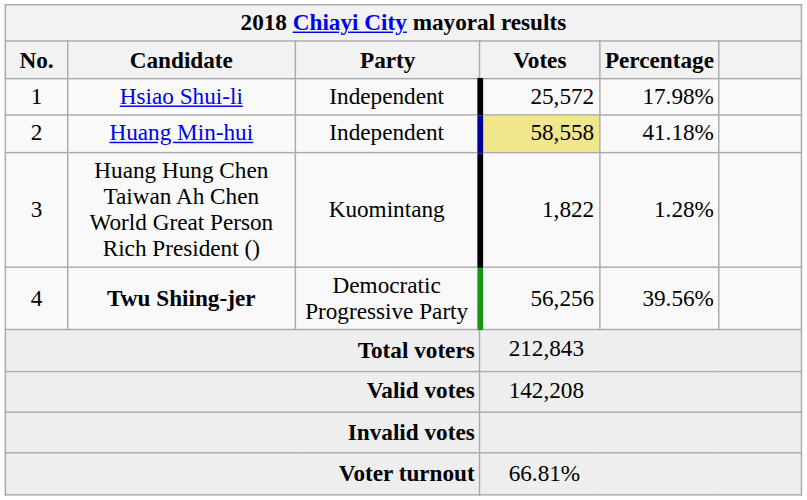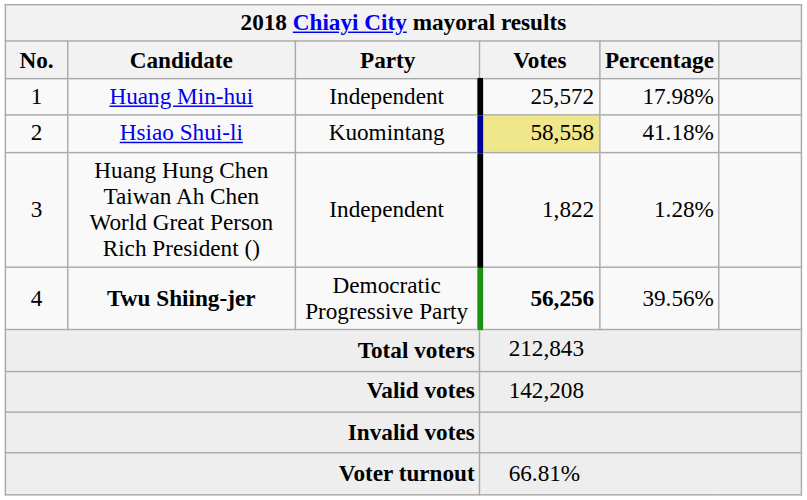 <table class="wikitable collapsible" style="margin:1em auto; text-align:center">
 <tr>
 <th colspan="6">2018 <a href='#'>Chiayi City</a> mayoral results</th>
 </tr>
 <tr>
 <th width=35>No.</th>
 <th width=150>Candidate</th>
 <th width=120>Party</th>
 <th width=75>Votes</th>
 <th width=75>Percentage</th>
 <th width=49></th>
 </tr>
 <tr>
 <td>1</td>
-<td><a href='#'>Hsiao Shui-li</a></td>
+<td><a href='#'>Huang Min-hui</a></td>
 <td> Independent</td>
 <td style="border-left:4px solid #000000;" align="right">25,572</td>
 <td align="right">17.98%</td>
 <td align="center"></td>
 </tr>
 <tr>
 <td>2</td>
-<td><a href='#'>Huang Min-hui</a></td>
-<td> Independent</td>
+<td><a href='#'>Hsiao Shui-li</a></td>
+<td> Kuomintang</td>
 <td style="background: khaki; border-left:4px solid #000099;" align="right">58,558</td>
 <td align="right">41.18%</td>
 <td align="center"></td>
 </tr>
 <tr>
 <td>3</td>
 <td>Huang Hung Chen Taiwan Ah Chen World Great Person Rich President ()</td>
-<td> Kuomintang</td>
+<td> Independent</td>
 <td style="border-left:4px solid #000000;" align="right">1,822</td>
 <td align="right">1.28%</td>
 <td align="center"></td>
 </tr>
 <tr>
 <td>4</td>
 <td><strong>Twu Shiing-jer</strong></td>
 <td>Democratic Progressive Party</td>
-<td style="border-left:4px solid #1B9413;" align="right">56,256</td>
+<td style="border-left:4px solid #1B9413;" align="right"><strong>56,256</strong></td>
 <td align="right">39.56%</td>
 <td align="center"></td>
 </tr>
 <tr bgcolor=EEEEEE>
 <td colspan="3" align="right"><strong>Total voters</strong></td>
 <td colspan="3" align="left">　212,843</td>
 </tr>
 <tr bgcolor=EEEEEE>
 <td colspan="3" align="right"><strong>Valid votes</strong></td>
 <td colspan="3" align="left">　142,208</td>
 </tr>
 <tr bgcolor=EEEEEE>
 <td colspan="3" align="right"><strong>Invalid votes</strong></td>
 <td colspan="3" align="left">　</td>
 </tr>
 <tr bgcolor=EEEEEE>
 <td colspan="3" align="right"><strong>Voter turnout</strong></td>
 <td colspan="3" align="left">　66.81%</td>
 </tr>
 </table>
